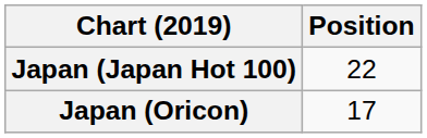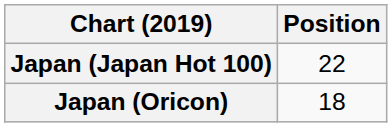 <table class="wikitable sortable plainrowheaders" style="text-align:center;">
 <tr>
 <th scope="col">Chart (2019)</th>
 <th scope="col">Position</th>
 </tr>
 <tr>
 <th scope="row">Japan (Japan Hot 100)</th>
 <td>22</td>
 </tr>
 <tr>
 <th scope="row">Japan (Oricon)</th>
-<td>17</td>
+<td>18</td>
 </tr>
 </table>
